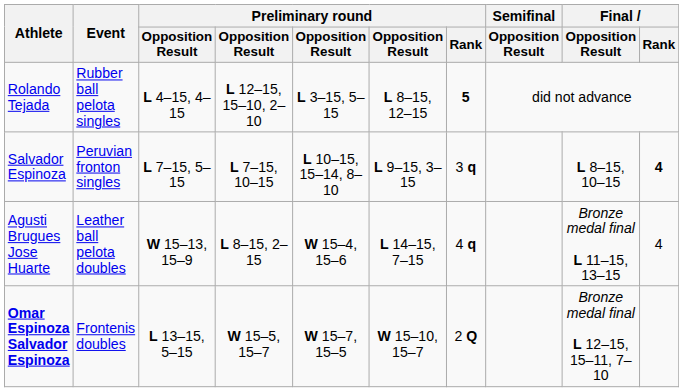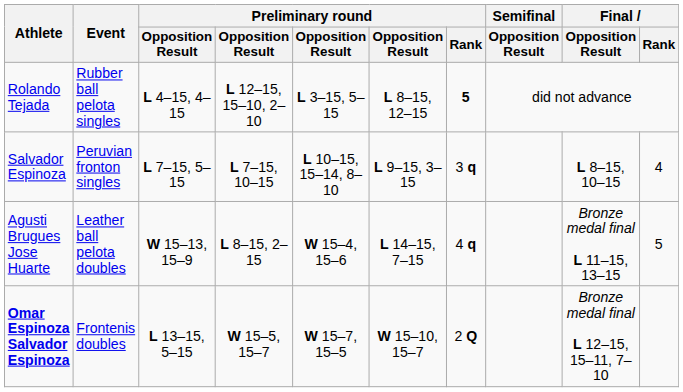 <table class=wikitable style=font-size:90%;text-align:center>
 <tr>
 <th rowspan=2>Athlete</th>
 <th rowspan=2>Event</th>
 <th colspan=5>Preliminary round</th>
 <th>Semifinal</th>
 <th colspan=2>Final / </th>
 </tr>
 <tr style=font-size:95%>
 <th>Opposition<br>Result</th>
 <th>Opposition<br>Result</th>
 <th>Opposition<br>Result</th>
 <th>Opposition<br>Result</th>
 <th>Rank</th>
 <th>Opposition<br>Result</th>
 <th>Opposition<br>Result</th>
 <th>Rank</th>
 </tr>
 <tr>
 <td align=left><a href='#'>Rolando Tejada</a></td>
 <td align=left><a href='#'>Rubber ball pelota singles</a></td>
 <td><br><strong>L</strong> 4–15, 4–15</td>
 <td><br><strong>L</strong> 12–15, 15–10, 2–10</td>
 <td><br><strong>L</strong> 3–15, 5–15</td>
 <td><br><strong>L</strong> 8–15, 12–15</td>
 <td><strong>5</strong></td>
 <td colspan=3>did not advance</td>
 </tr>
 <tr>
 <td align=left><a href='#'>Salvador Espinoza</a></td>
 <td align=left><a href='#'>Peruvian fronton singles</a></td>
 <td><br><strong>L</strong> 7–15, 5–15</td>
 <td><br><strong>L</strong> 7–15, 10–15</td>
 <td><br><strong>L</strong> 10–15, 15–14, 8–10</td>
 <td><br><strong>L</strong> 9–15, 3–15</td>
 <td>3 <strong>q</strong></td>
 <td></td>
 <td><br><strong>L</strong> 8–15, 10–15</td>
-<td><strong>4</strong></td>
+<td>4</td>
 </tr>
 <tr>
 <td align=left><a href='#'>Agusti Brugues</a><br><a href='#'>Jose Huarte</a></td>
 <td align=left><a href='#'>Leather ball pelota doubles</a></td>
 <td><br><strong>W</strong> 15–13, 15–9</td>
 <td><br><strong>L</strong> 8–15, 2–15</td>
 <td><br><strong>W</strong> 15–4, 15–6</td>
 <td><br><strong>L</strong> 14–15, 7–15</td>
 <td>4 <strong>q</strong></td>
 <td></td>
 <td><em>Bronze medal final</em><br><br><strong>L</strong> 11–15, 13–15</td>
-<td>4</td>
+<td>5</td>
 </tr>
 <tr>
 <td align=left><strong><a href='#'>Omar Espinoza</a><br><a href='#'>Salvador Espinoza</a></strong></td>
 <td align=left><a href='#'>Frontenis doubles</a></td>
 <td><br><strong>L</strong> 13–15, 5–15</td>
 <td><br><strong>W</strong> 15–5, 15–7</td>
 <td><br> <strong>W</strong> 15–7, 15–5</td>
 <td><br><strong>W</strong> 15–10, 15–7</td>
 <td>2 <strong>Q</strong></td>
 <td></td>
 <td><em>Bronze medal final</em><br><br><strong>L</strong> 12–15, 15–11, 7–10</td>
 <td></td>
 </tr>
 </table>
